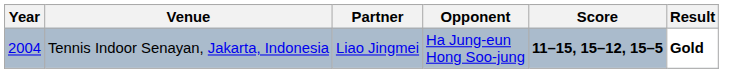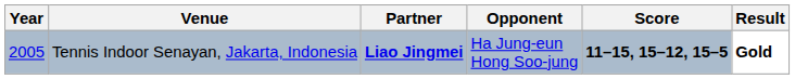 <table class="sortable wikitable" style="font-size: 90%;">
 <tr>
 <th>Year</th>
 <th>Venue</th>
 <th>Partner</th>
 <th>Opponent</th>
 <th>Score</th>
 <th>Result</th>
 </tr>
 <tr style="background:#AABBCC">
-<td align="center"><a href='#'>2004</a></td>
+<td align="center"><a href='#'>2005</a></td>
 <td align="left">Tennis Indoor Senayan, <a href='#'>Jakarta, Indonesia</a></td>
-<td align="left"> <a href='#'>Liao Jingmei</a></td>
+<td align="left"><strong> <a href='#'>Liao Jingmei</a></strong></td>
 <td align="left"> <a href='#'>Ha Jung-eun</a> <br>  <a href='#'>Hong Soo-jung</a></td>
 <td align="left"><strong>11–15, 15–12, 15–5</strong></td>
 <td style="text-align:left; background:white"> <strong>Gold</strong></td>
 </tr>
 </table>
